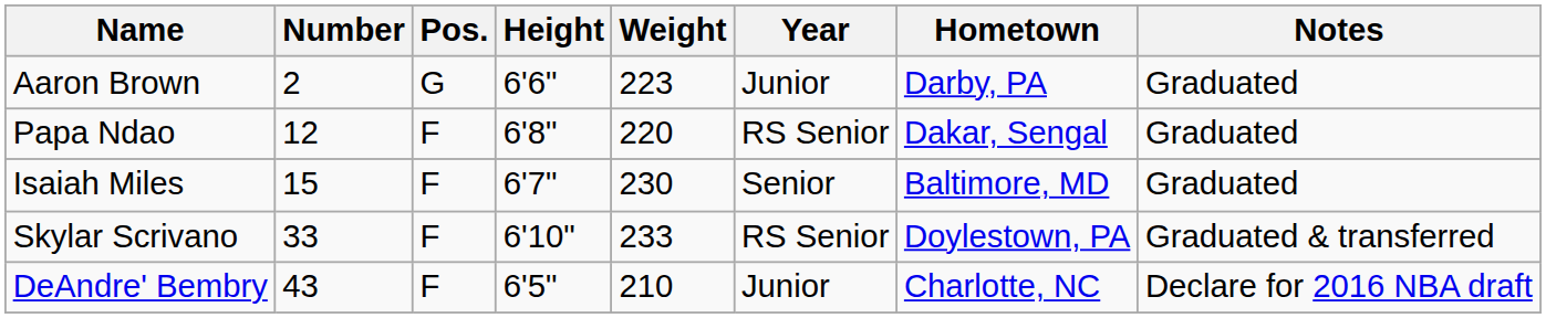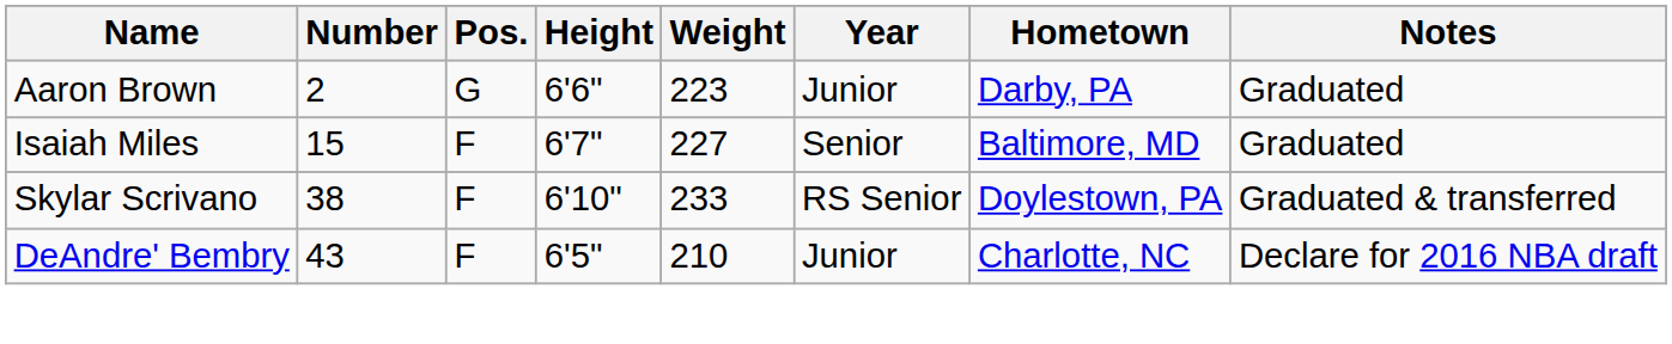 <table class="wikitable sortable" border="1">
 <tr>
 <th>Name</th>
 <th>Number</th>
 <th>Pos.</th>
 <th>Height</th>
 <th>Weight</th>
 <th>Year</th>
 <th>Hometown</th>
 <th class="unsortable">Notes</th>
 </tr>
 <tr>
 <td>Aaron Brown</td>
 <td>2</td>
 <td>G</td>
 <td>6'6"</td>
 <td>223</td>
 <td>Junior</td>
 <td><a href='#'>Darby, PA</a></td>
 <td>Graduated</td>
 </tr>
 <tr>
-<td>Papa Ndao</td>
-<td>12</td>
-<td>F</td>
-<td>6'8"</td>
-<td>220</td>
-<td>RS Senior</td>
-<td><a href='#'>Dakar, Sengal</a></td>
-<td>Graduated</td>
-</tr>
-<tr>
 <td>Isaiah Miles</td>
 <td>15</td>
 <td>F</td>
 <td>6'7"</td>
-<td>230</td>
+<td>227</td>
 <td>Senior</td>
 <td><a href='#'>Baltimore, MD</a></td>
 <td>Graduated</td>
 </tr>
 <tr>
 <td>Skylar Scrivano</td>
-<td>33</td>
+<td>38</td>
 <td>F</td>
 <td>6'10"</td>
 <td>233</td>
 <td>RS Senior</td>
 <td><a href='#'>Doylestown, PA</a></td>
 <td>Graduated & transferred</td>
 </tr>
 <tr>
 <td><a href='#'>DeAndre' Bembry</a></td>
 <td>43</td>
 <td>F</td>
 <td>6'5"</td>
 <td>210</td>
 <td>Junior</td>
 <td><a href='#'>Charlotte, NC</a></td>
 <td>Declare for <a href='#'>2016 NBA draft</a></td>
 </tr>
 </table>
